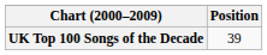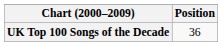 <table class="wikitable plainrowheaders" style="text-align:center">
 <tr>
 </tr>
 <tr>
 <th>Chart (2000–2009)</th>
 <th>Position</th>
 </tr>
 <tr>
 <th scope="row">UK Top 100 Songs of the Decade</th>
-<td>39</td>
+<td>36</td>
 </tr>
 </table>
